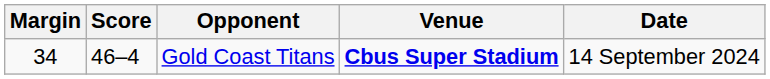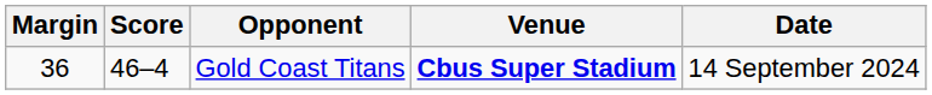 <table class="wikitable">
 <tr>
 <th>Margin</th>
 <th>Score</th>
 <th>Opponent</th>
 <th>Venue</th>
 <th>Date</th>
 </tr>
 <tr>
-<td align=center>34</td>
+<td align=center>36</td>
 <td>46–4</td>
 <td> <a href='#'>Gold Coast Titans</a></td>
 <td><strong><a href='#'>Cbus Super Stadium</a></strong></td>
 <td>14 September 2024</td>
 </tr>
 </table>
